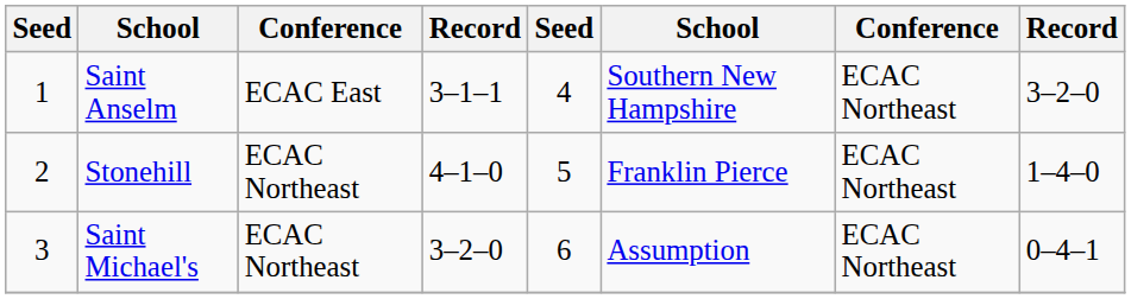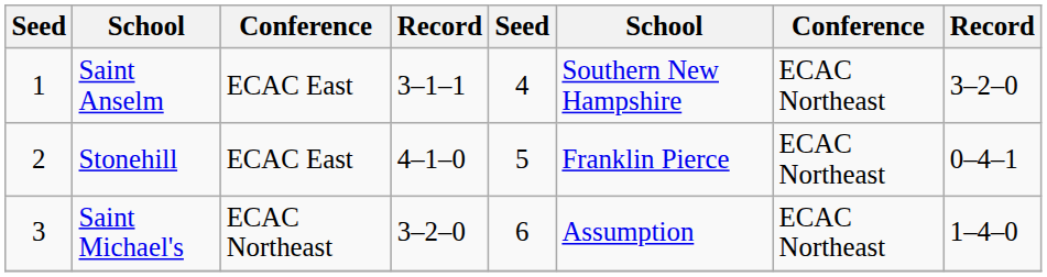 <table class="wikitable">
 <tr>
 <th>Seed</th>
 <th>School</th>
 <th>Conference</th>
 <th>Record</th>
 <th>Seed</th>
 <th>School</th>
 <th>Conference</th>
 <th>Record</th>
 </tr>
 <tr>
 <td align=center>1</td>
 <td><a href='#'>Saint Anselm</a></td>
 <td>ECAC East</td>
 <td>3–1–1</td>
 <td align=center>4</td>
 <td><a href='#'>Southern New Hampshire</a></td>
 <td>ECAC Northeast</td>
 <td>3–2–0</td>
 </tr>
 <tr>
 <td align=center>2</td>
 <td><a href='#'>Stonehill</a></td>
-<td>ECAC Northeast</td>
+<td>ECAC East</td>
 <td>4–1–0</td>
 <td align=center>5</td>
 <td><a href='#'>Franklin Pierce</a></td>
 <td>ECAC Northeast</td>
-<td>1–4–0</td>
+<td>0–4–1</td>
 </tr>
 <tr>
 <td align=center>3</td>
 <td><a href='#'>Saint Michael's</a></td>
 <td>ECAC Northeast</td>
 <td>3–2–0</td>
 <td align=center>6</td>
 <td><a href='#'>Assumption</a></td>
 <td>ECAC Northeast</td>
-<td>0–4–1</td>
+<td>1–4–0</td>
 </tr>
 <tr>
 </tr>
 </table>
